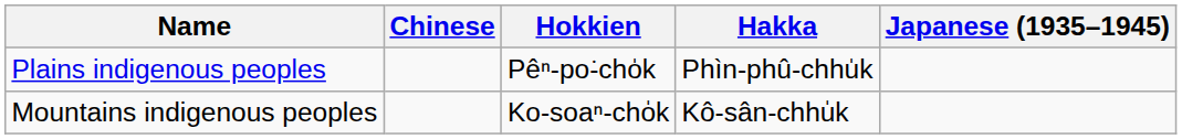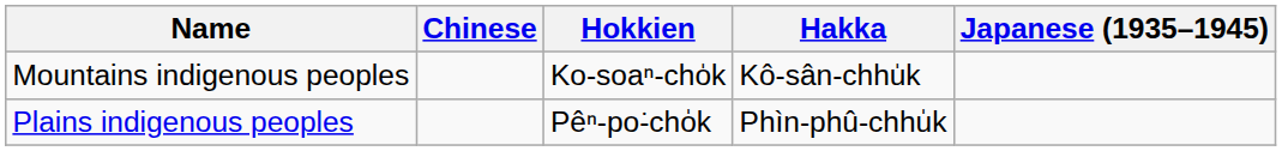 <table class=wikitable>
 <tr>
 <th>Name</th>
 <th><a href='#'>Chinese</a></th>
 <th><a href='#'>Hokkien</a></th>
 <th><a href='#'>Hakka</a></th>
 <th><a href='#'>Japanese</a> (1935–1945)</th>
 </tr>
 <tr>
+<td>Mountains indigenous peoples</td>
+<td></td>
+<td>Ko-soaⁿ-cho̍k</td>
+<td>Kô-sân-chhu̍k</td>
+<td></td>
+</tr>
+<tr>
 <td><a href='#'>Plains indigenous peoples</a></td>
 <td></td>
 <td>Pêⁿ-po͘-cho̍k</td>
 <td>Phìn-phû-chhu̍k</td>
 <td></td>
 </tr>
-<tr>
-<td>Mountains indigenous peoples</td>
-<td></td>
-<td>Ko-soaⁿ-cho̍k</td>
-<td>Kô-sân-chhu̍k</td>
-<td></td>
-</tr>
 </table>
